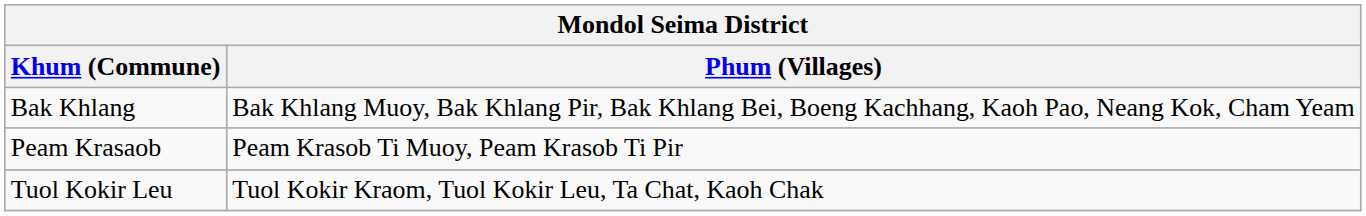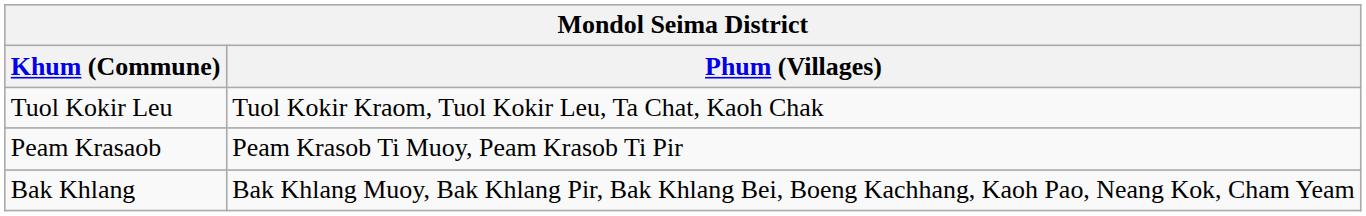 <table class="wikitable">
 <tr>
 <th colspan="2">Mondol Seima District</th>
 </tr>
 <tr>
 <th><a href='#'>Khum</a> (Commune)</th>
 <th><a href='#'>Phum</a> (Villages)</th>
 </tr>
 <tr>
-<td>Bak Khlang</td>
-<td>Bak Khlang Muoy, Bak Khlang Pir, Bak Khlang Bei, Boeng Kachhang, Kaoh Pao, Neang Kok, Cham Yeam</td>
+<td>Tuol Kokir Leu</td>
+<td>Tuol Kokir Kraom, Tuol Kokir Leu, Ta Chat, Kaoh Chak</td>
 </tr>
 <tr>
 <td>Peam Krasaob</td>
 <td>Peam Krasob Ti Muoy, Peam Krasob Ti Pir</td>
 </tr>
 <tr>
-<td>Tuol Kokir Leu</td>
-<td>Tuol Kokir Kraom, Tuol Kokir Leu, Ta Chat, Kaoh Chak</td>
+<td>Bak Khlang</td>
+<td>Bak Khlang Muoy, Bak Khlang Pir, Bak Khlang Bei, Boeng Kachhang, Kaoh Pao, Neang Kok, Cham Yeam</td>
 </tr>
 </table>
